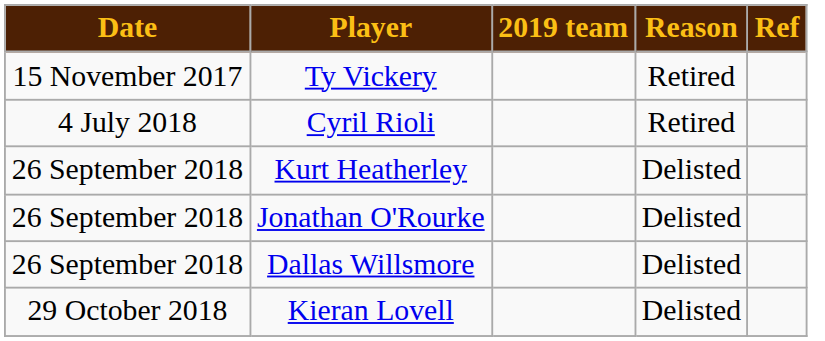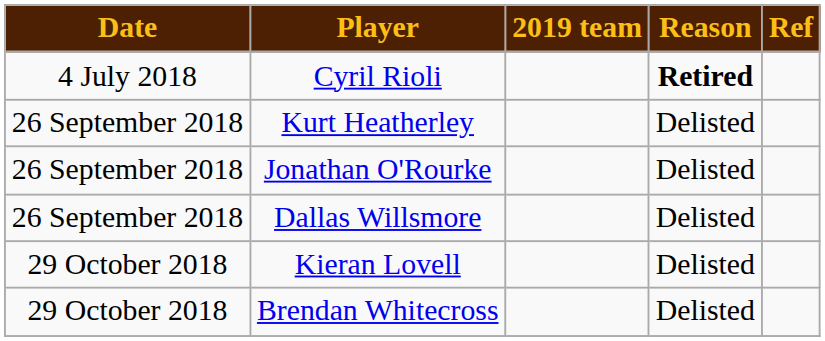 <table class="wikitable" style="text-align:center">
 <tr>
 <th style="background:#4D2004; color:#FBBF15">Date</th>
 <th style="background:#4D2004; color:#FBBF15">Player</th>
 <th style="background:#4D2004; color:#FBBF15">2019 team</th>
 <th style="background:#4D2004; color:#FBBF15">Reason</th>
 <th style="background:#4D2004; color:#FBBF15">Ref</th>
 </tr>
 <tr>
-<td>15 November 2017</td>
-<td><a href='#'>Ty Vickery</a></td>
-<td></td>
-<td>Retired</td>
-<td></td>
-</tr>
-<tr>
 <td>4 July 2018</td>
 <td><a href='#'>Cyril Rioli</a></td>
 <td></td>
-<td>Retired</td>
+<td><strong>Retired</strong></td>
 <td></td>
 </tr>
 <tr>
 <td>26 September 2018</td>
 <td><a href='#'>Kurt Heatherley</a></td>
 <td></td>
 <td>Delisted</td>
 <td></td>
 </tr>
 <tr>
 <td>26 September 2018</td>
 <td><a href='#'>Jonathan O'Rourke</a></td>
 <td></td>
 <td>Delisted</td>
 <td></td>
 </tr>
 <tr>
 <td>26 September 2018</td>
 <td><a href='#'>Dallas Willsmore</a></td>
 <td></td>
 <td>Delisted</td>
 <td></td>
 </tr>
 <tr>
 <td>29 October 2018</td>
 <td><a href='#'>Kieran Lovell</a></td>
 <td></td>
 <td>Delisted</td>
 <td></td>
 </tr>
+<tr>
+<td>29 October 2018</td>
+<td><a href='#'>Brendan Whitecross</a></td>
+<td></td>
+<td>Delisted</td>
+<td></td>
+</tr>
 </table>
